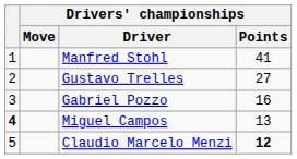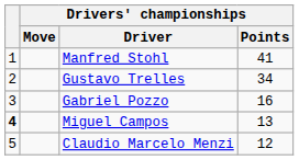 <table class="wikitable" style="font-size:85%;">
 <tr>
 <th rowspan="2"></th>
 <th colspan="3">Drivers' championships</th>
 </tr>
 <tr>
 <th>Move</th>
 <th>Driver</th>
 <th>Points</th>
 </tr>
 <tr>
 <td align="center">1</td>
 <td align="center"></td>
 <td> <a href='#'>Manfred Stohl</a></td>
 <td align="center">41</td>
 </tr>
 <tr>
 <td align="center">2</td>
 <td align="center"></td>
 <td> <a href='#'>Gustavo Trelles</a></td>
-<td align="center">27</td>
+<td align="center">34</td>
 </tr>
 <tr>
 <td align="center">3</td>
 <td align="center"></td>
 <td> <a href='#'>Gabriel Pozzo</a></td>
 <td align="center">16</td>
 </tr>
 <tr>
 <td align="center"><strong>4</strong></td>
 <td align="center"></td>
 <td> <a href='#'>Miguel Campos</a></td>
 <td align="center">13</td>
 </tr>
 <tr>
 <td align="center">5</td>
 <td align="center"></td>
 <td> <a href='#'>Claudio Marcelo Menzi</a></td>
-<td align="center"><strong>12</strong></td>
+<td align="center">12</td>
 </tr>
 </table>
